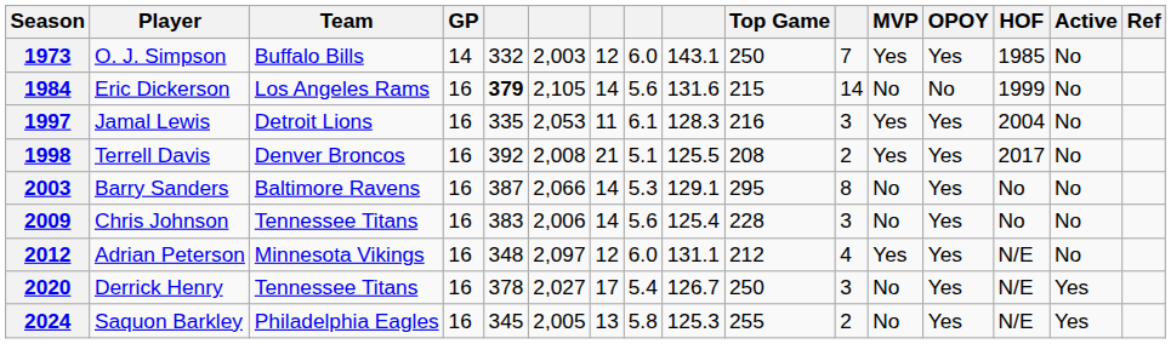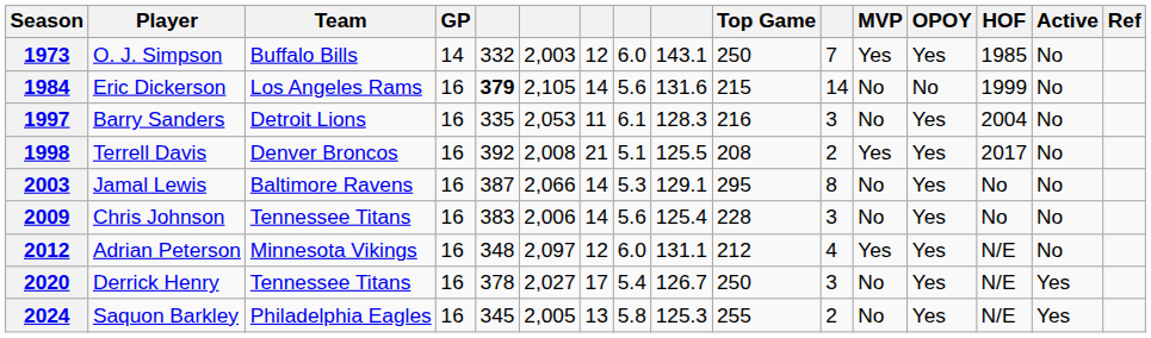 <table class="sortable wikitable">
 <tr>
 <th scope="col">Season</th>
 <th scope="col">Player</th>
 <th scope="col">Team</th>
 <th scope="col">GP</th>
 <th scope="col"></th>
 <th scope="col"></th>
 <th scope="col"></th>
 <th scope="col"></th>
 <th scope="col"></th>
 <th>Top Game</th>
 <th scope="col"></th>
 <th scope="col">MVP</th>
 <th scope="col">OPOY</th>
 <th scope="col">HOF</th>
 <th scope="col">Active</th>
 <th scope="col" class="unsortable">Ref</th>
 </tr>
 <tr>
 <th scope="row"><a href='#'>1973</a></th>
 <td><a href='#'>O. J. Simpson</a></td>
 <td><a href='#'>Buffalo Bills</a></td>
 <td>14</td>
 <td>332</td>
 <td>2,003</td>
 <td>12</td>
 <td>6.0</td>
 <td>143.1</td>
 <td>250</td>
 <td>7</td>
 <td>Yes</td>
 <td>Yes</td>
 <td>1985</td>
 <td>No</td>
 <td></td>
 </tr>
 <tr>
 <th scope="row"><a href='#'>1984</a></th>
 <td><a href='#'>Eric Dickerson</a></td>
 <td><a href='#'>Los Angeles Rams</a></td>
 <td>16</td>
 <td><strong>379</strong></td>
 <td>2,105</td>
 <td>14</td>
 <td>5.6</td>
 <td>131.6</td>
 <td>215</td>
 <td>14</td>
 <td>No</td>
 <td>No</td>
 <td>1999</td>
 <td>No</td>
 <td></td>
 </tr>
 <tr>
 <th scope="row"><a href='#'>1997</a></th>
-<td><a href='#'>Jamal Lewis</a></td>
+<td><a href='#'>Barry Sanders</a></td>
 <td><a href='#'>Detroit Lions</a></td>
 <td>16</td>
 <td>335</td>
 <td>2,053</td>
 <td>11</td>
 <td>6.1</td>
 <td>128.3</td>
 <td>216</td>
 <td>3</td>
-<td>Yes</td>
+<td>No</td>
 <td>Yes</td>
 <td>2004</td>
 <td>No</td>
 <td></td>
 </tr>
 <tr>
 <th scope="row"><a href='#'>1998</a></th>
 <td><a href='#'>Terrell Davis</a></td>
 <td><a href='#'>Denver Broncos</a></td>
 <td>16</td>
 <td>392</td>
 <td>2,008</td>
 <td>21</td>
 <td>5.1</td>
 <td>125.5</td>
 <td>208</td>
 <td>2</td>
 <td>Yes</td>
 <td>Yes</td>
 <td>2017</td>
 <td>No</td>
 <td></td>
 </tr>
 <tr>
 <th scope="row"><a href='#'>2003</a></th>
-<td><a href='#'>Barry Sanders</a></td>
+<td><a href='#'>Jamal Lewis</a></td>
 <td><a href='#'>Baltimore Ravens</a></td>
 <td>16</td>
 <td>387</td>
 <td>2,066</td>
 <td>14</td>
 <td>5.3</td>
 <td>129.1</td>
 <td>295</td>
 <td>8</td>
 <td>No</td>
 <td>Yes</td>
 <td>No</td>
 <td>No</td>
 <td></td>
 </tr>
 <tr>
 <th scope="row"><a href='#'>2009</a></th>
 <td><a href='#'>Chris Johnson</a></td>
 <td><a href='#'>Tennessee Titans</a></td>
 <td>16</td>
 <td>383</td>
 <td>2,006</td>
 <td>14</td>
 <td>5.6</td>
 <td>125.4</td>
 <td>228</td>
 <td>3</td>
 <td>No</td>
 <td>Yes</td>
 <td>No</td>
 <td>No</td>
 <td></td>
 </tr>
 <tr>
 <th scope="row"><a href='#'>2012</a></th>
 <td><a href='#'>Adrian Peterson</a></td>
 <td><a href='#'>Minnesota Vikings</a></td>
 <td>16</td>
 <td>348</td>
 <td>2,097</td>
 <td>12</td>
 <td>6.0</td>
 <td>131.1</td>
 <td>212</td>
 <td>4</td>
 <td>Yes</td>
 <td>Yes</td>
 <td>N/E</td>
 <td>No</td>
 <td></td>
 </tr>
 <tr>
 <th scope="row"><a href='#'>2020</a></th>
 <td><a href='#'>Derrick Henry</a></td>
 <td><a href='#'>Tennessee Titans</a></td>
 <td>16</td>
 <td>378</td>
 <td>2,027</td>
 <td>17</td>
 <td>5.4</td>
 <td>126.7</td>
 <td>250</td>
 <td>3</td>
 <td>No</td>
 <td>Yes</td>
 <td>N/E</td>
 <td>Yes</td>
 <td></td>
 </tr>
 <tr>
 <th scope="row"><a href='#'>2024</a></th>
 <td><a href='#'>Saquon Barkley</a></td>
 <td><a href='#'>Philadelphia Eagles</a></td>
 <td>16</td>
 <td>345</td>
 <td>2,005</td>
 <td>13</td>
 <td>5.8</td>
 <td>125.3</td>
 <td>255</td>
 <td>2</td>
 <td>No</td>
 <td>Yes</td>
 <td>N/E</td>
 <td>Yes</td>
 <td></td>
 </tr>
 </table>
